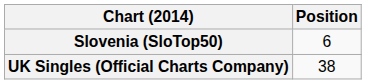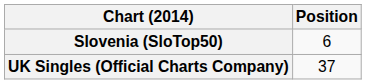 <table class="wikitable sortable plainrowheaders">
 <tr>
 <th>Chart (2014)</th>
 <th>Position</th>
 </tr>
 <tr>
 <th scope="row">Slovenia (SloTop50)</th>
 <td align=center>6</td>
 </tr>
 <tr>
 <th scope="row">UK Singles (Official Charts Company)</th>
-<td style="text-align:center;">38</td>
+<td style="text-align:center;">37</td>
 </tr>
 </table>
